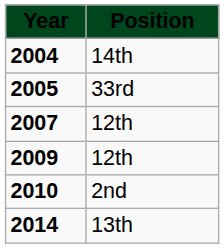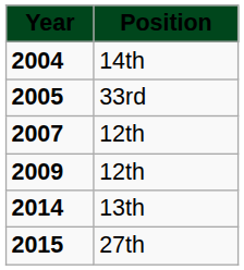 <table class="wikitable" style="margin:1em auto; width: 10em;">
 <tr style="background:#00461c; text-align:center;">
 <td><span><strong>Year</strong></span></td>
 <td><span><strong>Position</strong></span></td>
 </tr>
 <tr>
 <td><strong>2004</strong></td>
 <td>14th</td>
 </tr>
 <tr>
 <td><strong>2005</strong></td>
 <td>33rd</td>
 </tr>
 <tr>
 <td><strong>2007</strong></td>
 <td>12th</td>
 </tr>
 <tr>
 <td><strong>2009</strong></td>
 <td>12th</td>
 </tr>
 <tr>
-<td><strong>2010</strong></td>
-<td>2nd</td>
-</tr>
-<tr>
 <td><strong>2014</strong></td>
 <td>13th</td>
 </tr>
+<tr>
+<td><strong>2015</strong></td>
+<td>27th</td>
+</tr>
 </table>
